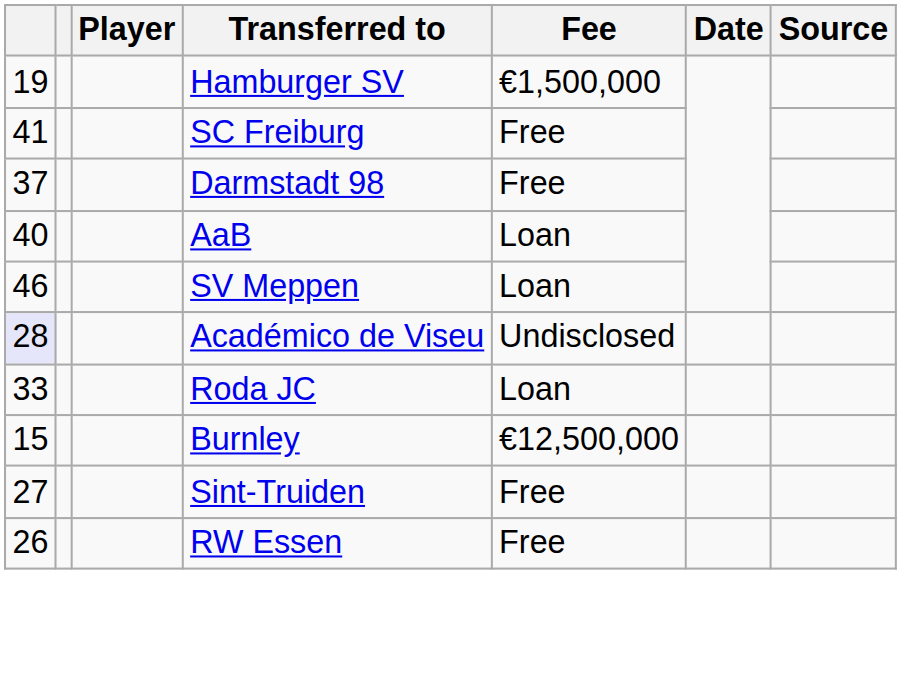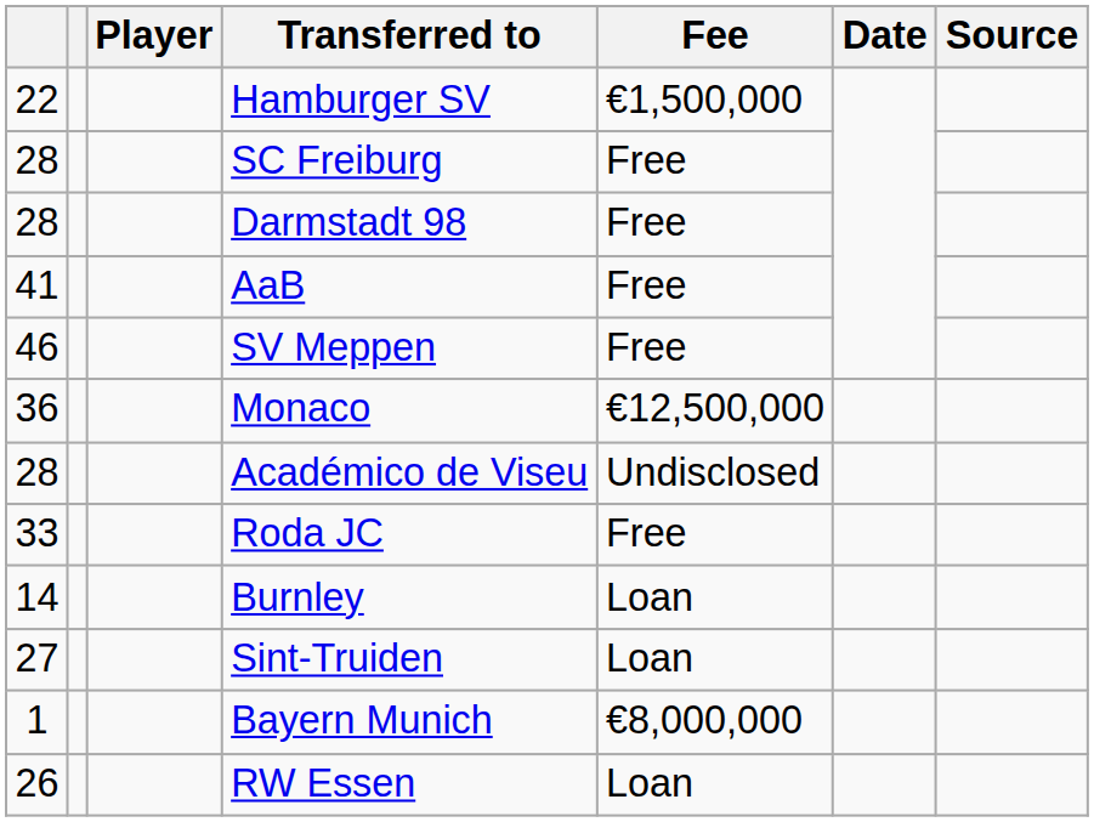 <table class="wikitable plainrowheaders sortable">
 <tr>
 <th></th>
 <th></th>
 <th scope=col>Player</th>
 <th>Transferred to</th>
 <th !scope=col; style="width: 65px;">Fee</th>
 <th scope=col>Date</th>
 <th scope=col>Source</th>
 </tr>
 <tr>
-<td align=center>19</td>
+<td align=center>22</td>
 <td align=center></td>
 <td></td>
 <td> <a href='#'>Hamburger SV</a></td>
 <td>€1,500,000</td>
 <td rowspan=5></td>
 <td></td>
 </tr>
 <tr>
-<td align=center>41</td>
+<td align=center>28</td>
 <td align=center></td>
 <td></td>
 <td> <a href='#'>SC Freiburg</a></td>
 <td>Free</td>
 <td></td>
 </tr>
 <tr>
-<td align=center>37</td>
+<td align=center>28</td>
 <td align=center></td>
 <td></td>
 <td> <a href='#'>Darmstadt 98</a></td>
 <td>Free</td>
 <td></td>
 </tr>
 <tr>
-<td align=center>40</td>
+<td align=center>41</td>
 <td align=center></td>
 <td></td>
 <td> <a href='#'>AaB</a></td>
-<td>Loan</td>
+<td>Free</td>
 <td></td>
 </tr>
 <tr>
 <td align=center>46</td>
 <td align=center></td>
 <td></td>
 <td> <a href='#'>SV Meppen</a></td>
-<td>Loan</td>
+<td>Free</td>
 <td></td>
 </tr>
 <tr>
-<td align=center style="background: lavender;">28</td>
+<td align=center>36</td>
+<td align=center></td>
+<td></td>
+<td> <a href='#'>Monaco</a></td>
+<td>€12,500,000</td>
+<td></td>
+<td></td>
+</tr>
+<tr>
+<td align=center>28</td>
 <td align=center></td>
 <td></td>
 <td> <a href='#'>Académico de Viseu</a></td>
 <td>Undisclosed</td>
 <td></td>
 <td></td>
 </tr>
 <tr>
 <td align=center>33</td>
 <td align=center></td>
 <td></td>
 <td> <a href='#'>Roda JC</a></td>
-<td>Loan</td>
+<td>Free</td>
 <td></td>
 <td></td>
 </tr>
 <tr>
-<td align=center>15</td>
+<td align=center>14</td>
 <td align=center></td>
 <td></td>
 <td> <a href='#'>Burnley</a></td>
-<td>€12,500,000</td>
+<td>Loan</td>
 <td></td>
 <td></td>
 </tr>
 <tr>
 <td align=center>27</td>
 <td align=center></td>
 <td></td>
 <td> <a href='#'>Sint-Truiden</a></td>
-<td>Free</td>
+<td>Loan</td>
+<td></td>
+<td></td>
+</tr>
+<tr>
+<td align=center>1</td>
+<td align=center></td>
+<td></td>
+<td> <a href='#'>Bayern Munich</a></td>
+<td>€8,000,000</td>
 <td></td>
 <td></td>
 </tr>
 <tr>
 <td align=center>26</td>
 <td align=center></td>
 <td></td>
 <td> <a href='#'>RW Essen</a></td>
-<td>Free</td>
+<td>Loan</td>
 <td></td>
 <td></td>
 </tr>
 </table>
